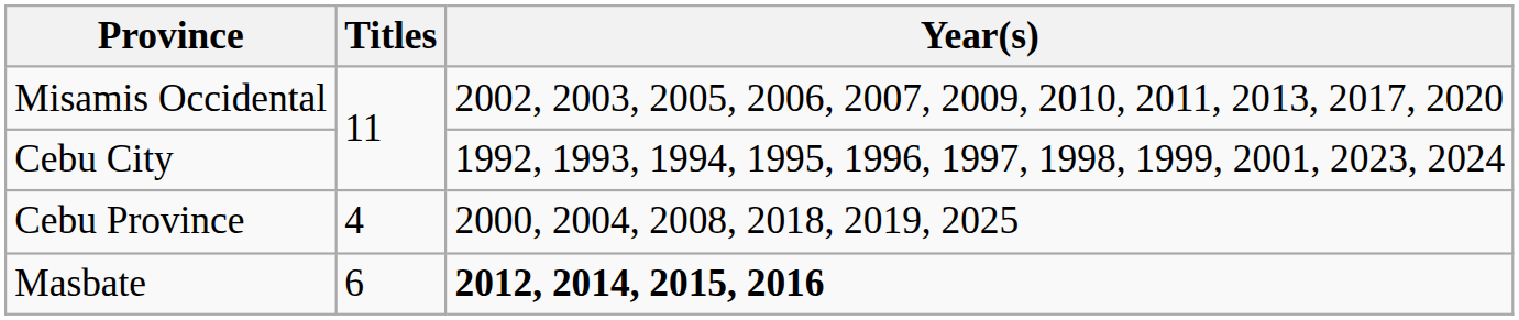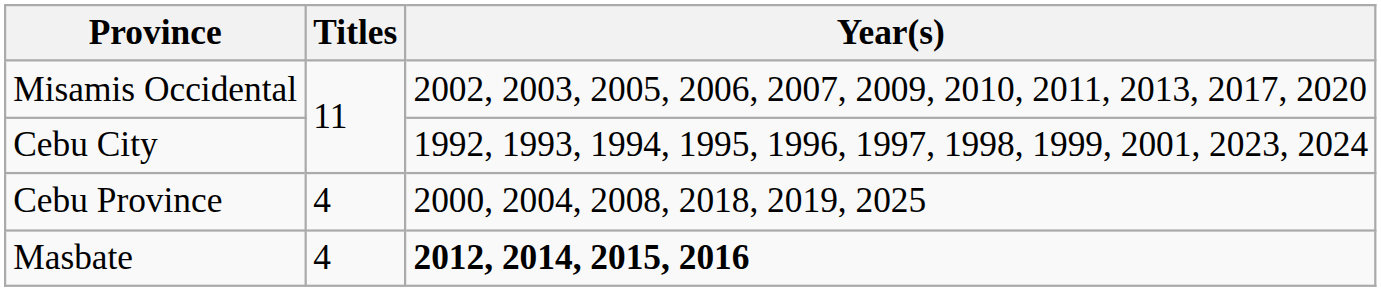 <table class="wikitable sortable">
 <tr>
 <th>Province</th>
 <th>Titles</th>
 <th>Year(s)</th>
 </tr>
 <tr>
 <td>Misamis Occidental</td>
 <td rowspan="2">11</td>
 <td>2002, 2003, 2005, 2006, 2007, 2009, 2010, 2011, 2013, 2017, 2020</td>
 </tr>
 <tr>
 <td>Cebu City</td>
 <td>1992, 1993, 1994, 1995, 1996, 1997, 1998, 1999, 2001, 2023, 2024</td>
 </tr>
 <tr>
 <td>Cebu Province</td>
 <td>4</td>
 <td>2000, 2004, 2008, 2018, 2019, 2025</td>
 </tr>
 <tr>
 <td>Masbate</td>
-<td>6</td>
+<td>4</td>
 <td><strong>2012, 2014, 2015, 2016</strong></td>
 </tr>
 </table>
